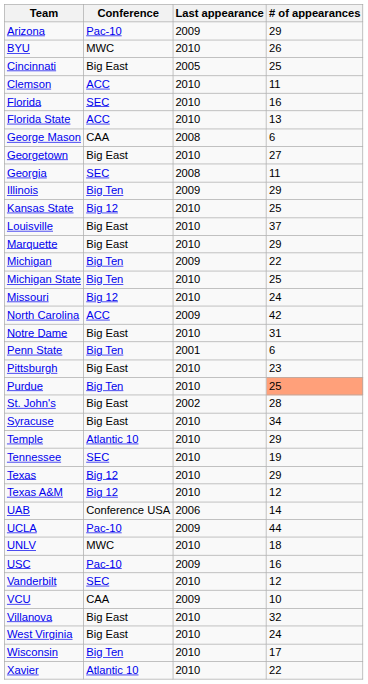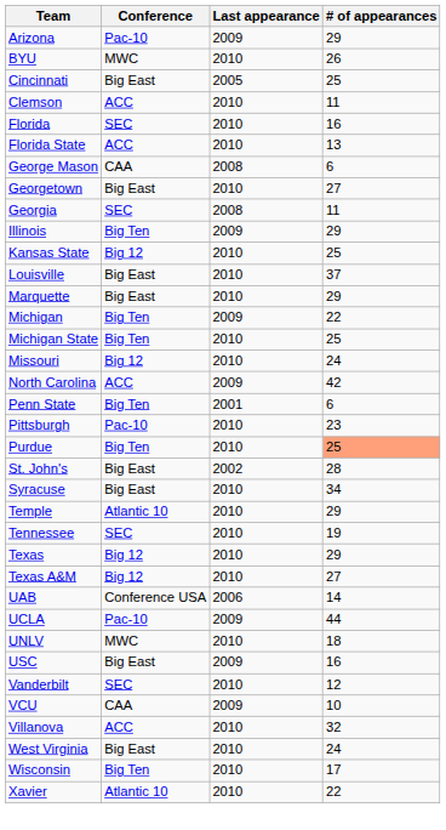 <table class="wikitable sortable">
 <tr>
 <th>Team</th>
 <th>Conference</th>
 <th>Last appearance</th>
 <th># of appearances</th>
 </tr>
 <tr>
 <td><a href='#'>Arizona</a></td>
 <td align="left"><a href='#'>Pac-10</a></td>
 <td>2009</td>
 <td>29</td>
 </tr>
 <tr>
 <td><a href='#'>BYU</a></td>
 <td>MWC</td>
 <td>2010</td>
 <td>26</td>
 </tr>
 <tr>
 <td><a href='#'>Cincinnati</a></td>
 <td>Big East</td>
 <td>2005</td>
 <td>25</td>
 </tr>
 <tr>
 <td><a href='#'>Clemson</a></td>
 <td align="left"><a href='#'>ACC</a></td>
 <td>2010</td>
 <td>11</td>
 </tr>
 <tr>
 <td><a href='#'>Florida</a></td>
 <td align="left"><a href='#'>SEC</a></td>
 <td>2010</td>
 <td>16</td>
 </tr>
 <tr>
 <td><a href='#'>Florida State</a></td>
 <td align="left"><a href='#'>ACC</a></td>
 <td>2010</td>
 <td>13</td>
 </tr>
 <tr>
 <td><a href='#'>George Mason</a></td>
 <td>CAA</td>
 <td>2008</td>
 <td>6</td>
 </tr>
 <tr>
 <td><a href='#'>Georgetown</a></td>
 <td>Big East</td>
 <td>2010</td>
 <td>27</td>
 </tr>
 <tr>
 <td><a href='#'>Georgia</a></td>
 <td align="left"><a href='#'>SEC</a></td>
 <td>2008</td>
 <td>11</td>
 </tr>
 <tr>
 <td><a href='#'>Illinois</a></td>
 <td align="left"><a href='#'>Big Ten</a></td>
 <td>2009</td>
 <td>29</td>
 </tr>
 <tr>
 <td><a href='#'>Kansas State</a></td>
 <td align="left"><a href='#'>Big 12</a></td>
 <td>2010</td>
 <td>25</td>
 </tr>
 <tr>
 <td><a href='#'>Louisville</a></td>
 <td>Big East</td>
 <td>2010</td>
 <td>37</td>
 </tr>
 <tr>
 <td><a href='#'>Marquette</a></td>
 <td>Big East</td>
 <td>2010</td>
 <td>29</td>
 </tr>
 <tr>
 <td><a href='#'>Michigan</a></td>
 <td align="left"><a href='#'>Big Ten</a></td>
 <td>2009</td>
 <td>22</td>
 </tr>
 <tr>
 <td><a href='#'>Michigan State</a></td>
 <td align="left"><a href='#'>Big Ten</a></td>
 <td>2010</td>
 <td>25</td>
 </tr>
 <tr>
 <td><a href='#'>Missouri</a></td>
 <td align="left"><a href='#'>Big 12</a></td>
 <td>2010</td>
 <td>24</td>
 </tr>
 <tr>
 <td><a href='#'>North Carolina</a></td>
 <td align="left"><a href='#'>ACC</a></td>
 <td>2009</td>
 <td>42</td>
 </tr>
 <tr>
-<td><a href='#'>Notre Dame</a></td>
-<td>Big East</td>
-<td>2010</td>
-<td>31</td>
-</tr>
-<tr>
 <td><a href='#'>Penn State</a></td>
 <td align="left"><a href='#'>Big Ten</a></td>
 <td>2001</td>
 <td>6</td>
 </tr>
 <tr>
 <td><a href='#'>Pittsburgh</a></td>
-<td>Big East</td>
+<td align="left"><a href='#'>Pac-10</a></td>
 <td>2010</td>
 <td>23</td>
 </tr>
 <tr>
 <td><a href='#'>Purdue</a></td>
 <td align="left"><a href='#'>Big Ten</a></td>
 <td>2010</td>
 <td style="background: lightsalmon;">25</td>
 </tr>
 <tr>
 <td><a href='#'>St. John's</a></td>
 <td>Big East</td>
 <td>2002</td>
 <td>28</td>
 </tr>
 <tr>
 <td><a href='#'>Syracuse</a></td>
 <td>Big East</td>
 <td>2010</td>
 <td>34</td>
 </tr>
 <tr>
 <td><a href='#'>Temple</a></td>
 <td align="left"><a href='#'>Atlantic 10</a></td>
 <td>2010</td>
 <td>29</td>
 </tr>
 <tr>
 <td><a href='#'>Tennessee</a></td>
 <td align="left"><a href='#'>SEC</a></td>
 <td>2010</td>
 <td>19</td>
 </tr>
 <tr>
 <td><a href='#'>Texas</a></td>
 <td align="left"><a href='#'>Big 12</a></td>
 <td>2010</td>
 <td>29</td>
 </tr>
 <tr>
 <td><a href='#'>Texas A&M</a></td>
 <td align="left"><a href='#'>Big 12</a></td>
 <td>2010</td>
-<td>12</td>
+<td>27</td>
 </tr>
 <tr>
 <td><a href='#'>UAB</a></td>
 <td>Conference USA</td>
 <td>2006</td>
 <td>14</td>
 </tr>
 <tr>
 <td><a href='#'>UCLA</a></td>
 <td align="left"><a href='#'>Pac-10</a></td>
 <td>2009</td>
 <td>44</td>
 </tr>
 <tr>
 <td><a href='#'>UNLV</a></td>
 <td>MWC</td>
 <td>2010</td>
 <td>18</td>
 </tr>
 <tr>
 <td><a href='#'>USC</a></td>
-<td align="left"><a href='#'>Pac-10</a></td>
+<td>Big East</td>
 <td>2009</td>
 <td>16</td>
 </tr>
 <tr>
 <td><a href='#'>Vanderbilt</a></td>
 <td align="left"><a href='#'>SEC</a></td>
 <td>2010</td>
 <td>12</td>
 </tr>
 <tr>
 <td><a href='#'>VCU</a></td>
 <td>CAA</td>
 <td>2009</td>
 <td>10</td>
 </tr>
 <tr>
 <td><a href='#'>Villanova</a></td>
-<td>Big East</td>
+<td align="left"><a href='#'>ACC</a></td>
 <td>2010</td>
 <td>32</td>
 </tr>
 <tr>
 <td><a href='#'>West Virginia</a></td>
 <td>Big East</td>
 <td>2010</td>
 <td>24</td>
 </tr>
 <tr>
 <td><a href='#'>Wisconsin</a></td>
 <td align="left"><a href='#'>Big Ten</a></td>
 <td>2010</td>
 <td>17</td>
 </tr>
 <tr>
 <td><a href='#'>Xavier</a></td>
 <td align="left"><a href='#'>Atlantic 10</a></td>
 <td>2010</td>
 <td>22</td>
 </tr>
 </table>
